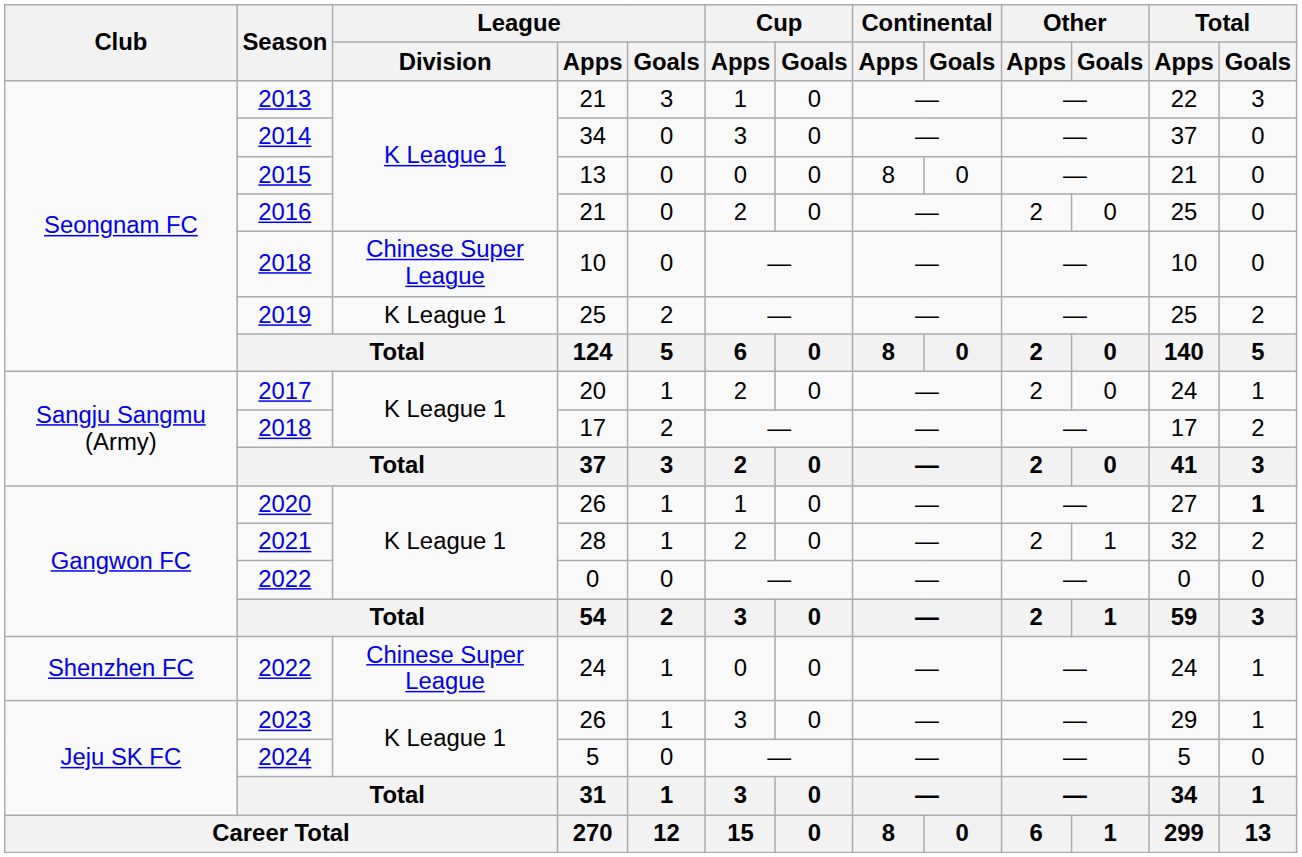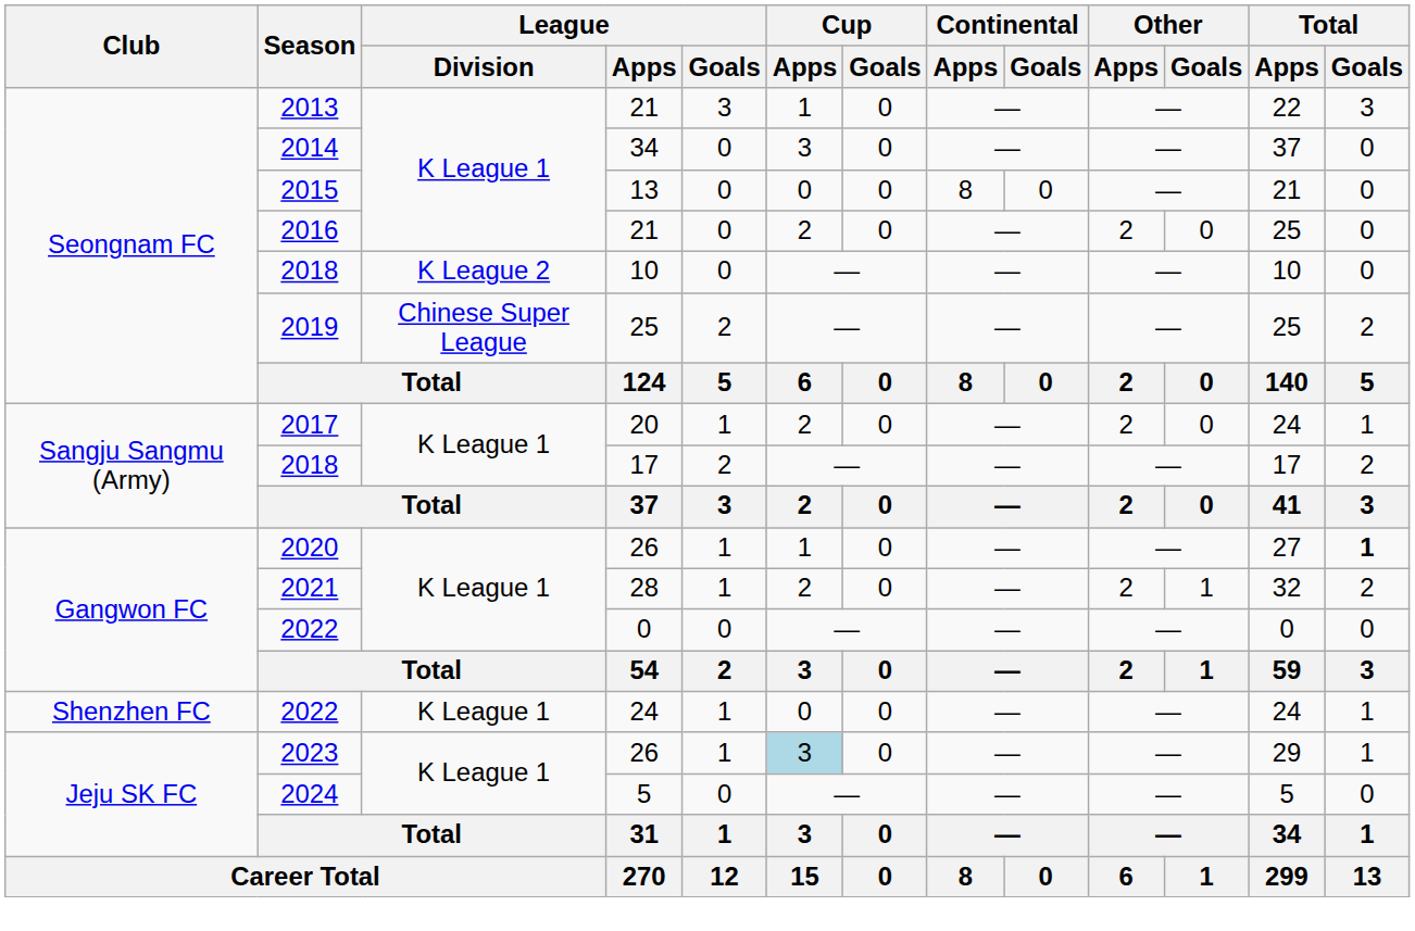 <table class="wikitable" style="text-align: center">
 <tr>
 <th rowspan=2>Club</th>
 <th rowspan=2>Season</th>
 <th colspan=3>League</th>
 <th colspan=2>Cup</th>
 <th colspan=2>Continental</th>
 <th colspan=2>Other</th>
 <th colspan=2>Total</th>
 </tr>
 <tr>
 <th>Division</th>
 <th>Apps</th>
 <th>Goals</th>
 <th>Apps</th>
 <th>Goals</th>
 <th>Apps</th>
 <th>Goals</th>
 <th>Apps</th>
 <th>Goals</th>
 <th>Apps</th>
 <th>Goals</th>
 </tr>
 <tr>
 <td rowspan="7"><a href='#'>Seongnam FC</a></td>
 <td><a href='#'>2013</a></td>
 <td rowspan="4"><a href='#'>K League 1</a></td>
 <td>21</td>
 <td>3</td>
 <td>1</td>
 <td>0</td>
 <td colspan="2">—</td>
 <td colspan="2">—</td>
 <td>22</td>
 <td>3</td>
 </tr>
 <tr>
 <td><a href='#'>2014</a></td>
 <td>34</td>
 <td>0</td>
 <td>3</td>
 <td>0</td>
 <td colspan="2">—</td>
 <td colspan="2">—</td>
 <td>37</td>
 <td>0</td>
 </tr>
 <tr>
 <td><a href='#'>2015</a></td>
 <td>13</td>
 <td>0</td>
 <td>0</td>
 <td>0</td>
 <td>8</td>
 <td>0</td>
 <td colspan="2">—</td>
 <td>21</td>
 <td>0</td>
 </tr>
 <tr>
 <td><a href='#'>2016</a></td>
 <td>21</td>
 <td>0</td>
 <td>2</td>
 <td>0</td>
 <td colspan="2">—</td>
 <td>2</td>
 <td>0</td>
 <td>25</td>
 <td>0</td>
 </tr>
 <tr>
 <td><a href='#'>2018</a></td>
-<td><a href='#'>Chinese Super League</a></td>
+<td><a href='#'>K League 2</a></td>
 <td>10</td>
 <td>0</td>
 <td colspan="2">—</td>
 <td colspan="2">—</td>
 <td colspan="2">—</td>
 <td>10</td>
 <td>0</td>
 </tr>
 <tr>
 <td><a href='#'>2019</a></td>
-<td>K League 1</td>
+<td><a href='#'>Chinese Super League</a></td>
 <td>25</td>
 <td>2</td>
 <td colspan="2">—</td>
 <td colspan="2">—</td>
 <td colspan="2">—</td>
 <td>25</td>
 <td>2</td>
 </tr>
 <tr>
 <th colspan="2">Total</th>
 <th>124</th>
 <th>5</th>
 <th>6</th>
 <th>0</th>
 <th>8</th>
 <th>0</th>
 <th>2</th>
 <th>0</th>
 <th>140</th>
 <th>5</th>
 </tr>
 <tr>
 <td rowspan="3"><a href='#'>Sangju Sangmu</a> (Army)</td>
 <td><a href='#'>2017</a></td>
 <td rowspan="2">K League 1</td>
 <td>20</td>
 <td>1</td>
 <td>2</td>
 <td>0</td>
 <td colspan="2">—</td>
 <td>2</td>
 <td>0</td>
 <td>24</td>
 <td>1</td>
 </tr>
 <tr>
 <td><a href='#'>2018</a></td>
 <td>17</td>
 <td>2</td>
 <td colspan="2">—</td>
 <td colspan="2">—</td>
 <td colspan="2">—</td>
 <td>17</td>
 <td>2</td>
 </tr>
 <tr>
 <th colspan="2">Total</th>
 <th>37</th>
 <th>3</th>
 <th>2</th>
 <th>0</th>
 <th colspan="2">—</th>
 <th>2</th>
 <th>0</th>
 <th>41</th>
 <th>3</th>
 </tr>
 <tr>
 <td rowspan="4"><a href='#'>Gangwon FC</a></td>
 <td><a href='#'>2020</a></td>
 <td rowspan="3">K League 1</td>
 <td>26</td>
 <td>1</td>
 <td>1</td>
 <td>0</td>
 <td colspan="2">—</td>
 <td colspan="2">—</td>
 <td>27</td>
 <td><strong>1</strong></td>
 </tr>
 <tr>
 <td><a href='#'>2021</a></td>
 <td>28</td>
 <td>1</td>
 <td>2</td>
 <td>0</td>
 <td colspan="2">—</td>
 <td>2</td>
 <td>1</td>
 <td>32</td>
 <td>2</td>
 </tr>
 <tr>
 <td><a href='#'>2022</a></td>
 <td>0</td>
 <td>0</td>
 <td colspan="2">—</td>
 <td colspan="2">—</td>
 <td colspan="2">—</td>
 <td>0</td>
 <td>0</td>
 </tr>
 <tr>
 <th colspan="2">Total</th>
 <th>54</th>
 <th>2</th>
 <th>3</th>
 <th>0</th>
 <th colspan="2">—</th>
 <th>2</th>
 <th>1</th>
 <th>59</th>
 <th>3</th>
 </tr>
 <tr>
 <td><a href='#'>Shenzhen FC</a></td>
 <td><a href='#'>2022</a></td>
-<td><a href='#'>Chinese Super League</a></td>
+<td>K League 1</td>
 <td>24</td>
 <td>1</td>
 <td>0</td>
 <td>0</td>
 <td colspan="2">—</td>
 <td colspan="2">—</td>
 <td>24</td>
 <td>1</td>
 </tr>
 <tr>
 <td rowspan="3"><a href='#'>Jeju SK FC</a></td>
 <td><a href='#'>2023</a></td>
 <td rowspan="2">K League 1</td>
 <td>26</td>
 <td>1</td>
-<td>3</td>
+<td style="background: lightblue;">3</td>
 <td>0</td>
 <td colspan="2">—</td>
 <td colspan="2">—</td>
 <td>29</td>
 <td>1</td>
 </tr>
 <tr>
 <td><a href='#'>2024</a></td>
 <td>5</td>
 <td>0</td>
 <td colspan="2">—</td>
 <td colspan="2">—</td>
 <td colspan="2">—</td>
 <td>5</td>
 <td>0</td>
 </tr>
 <tr>
 <th colspan="2">Total</th>
 <th>31</th>
 <th>1</th>
 <th>3</th>
 <th>0</th>
 <th colspan="2">—</th>
 <th colspan="2">—</th>
 <th>34</th>
 <th>1</th>
 </tr>
 <tr>
 <th colspan="3">Career Total</th>
 <th>270</th>
 <th>12</th>
 <th>15</th>
 <th>0</th>
 <th>8</th>
 <th>0</th>
 <th>6</th>
 <th>1</th>
 <th>299</th>
 <th>13</th>
 </tr>
 </table>
